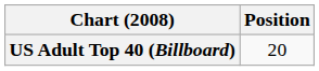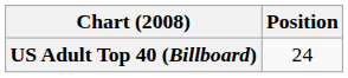 <table class="wikitable plainrowheaders" style="text-align:center">
 <tr>
 <th scope="col">Chart (2008)</th>
 <th scope="col">Position</th>
 </tr>
 <tr>
 <th scope="row">US Adult Top 40 (<em>Billboard</em>)</th>
-<td>20</td>
+<td>24</td>
 </tr>
 </table>
